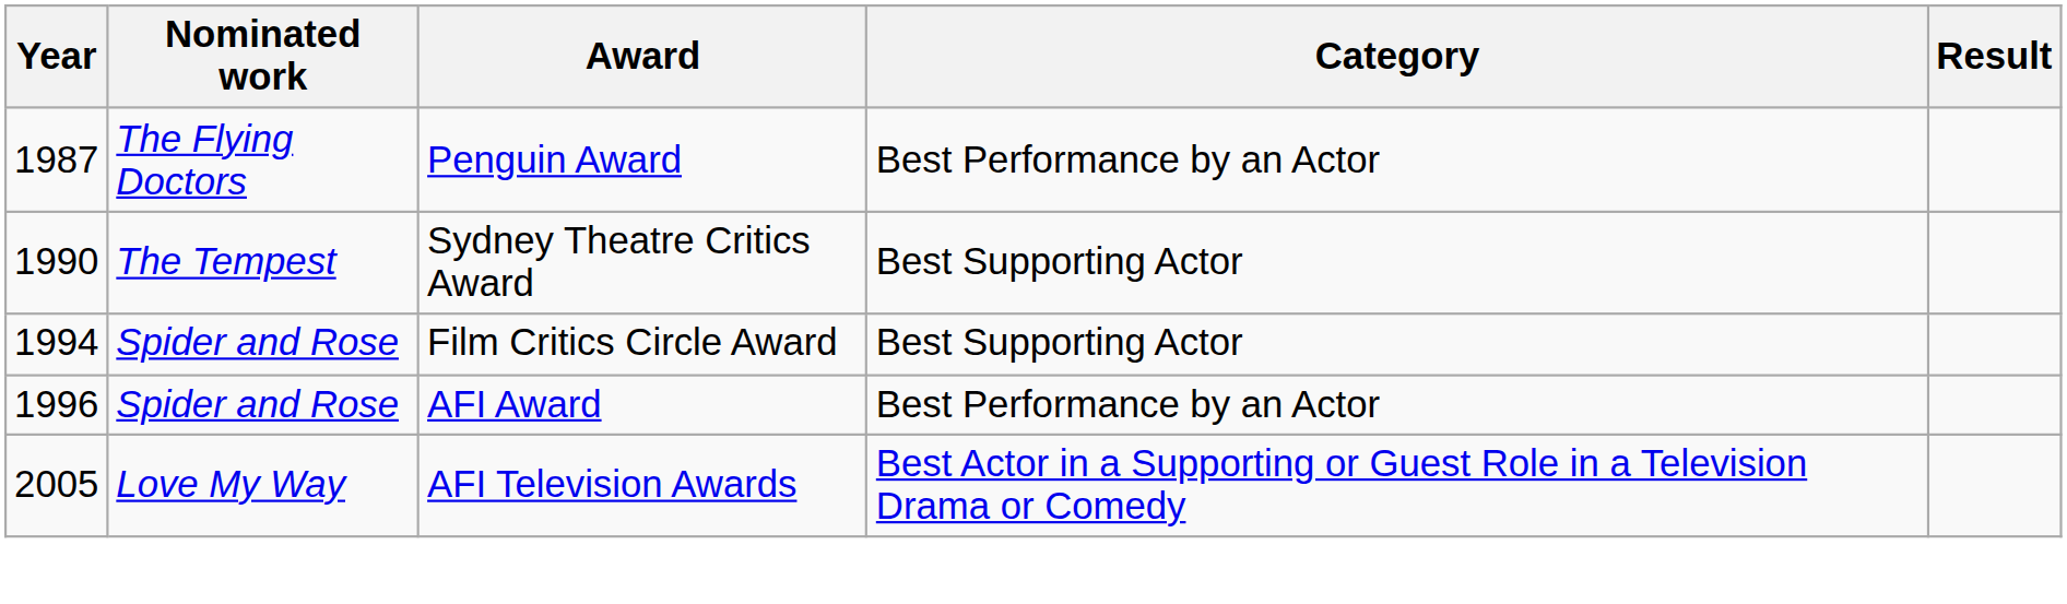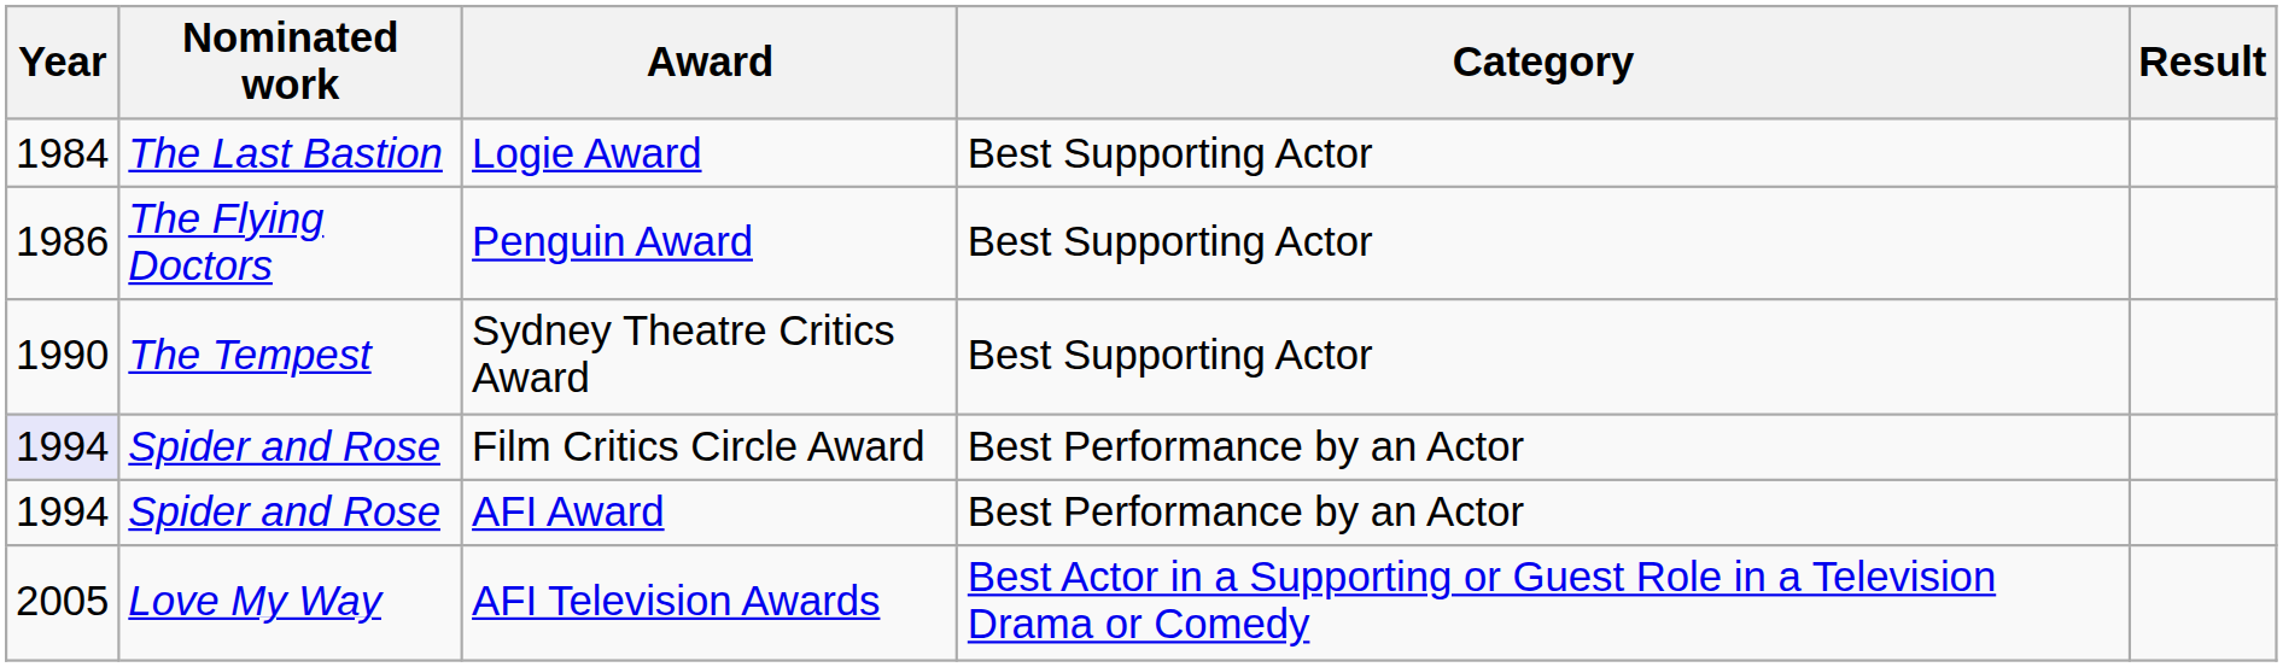 <table class="wikitable sortable">
 <tr>
 <th>Year</th>
 <th>Nominated work</th>
 <th>Award</th>
 <th>Category</th>
 <th>Result</th>
 </tr>
 <tr>
-<td>1987</td>
+<td>1984</td>
+<td><em><a href='#'>The Last Bastion</a></em></td>
+<td><a href='#'>Logie Award</a></td>
+<td>Best Supporting Actor</td>
+<td></td>
+</tr>
+<tr>
+<td>1986</td>
 <td><em><a href='#'>The Flying Doctors</a></em></td>
 <td><a href='#'>Penguin Award</a></td>
-<td>Best Performance by an Actor</td>
+<td>Best Supporting Actor</td>
 <td></td>
 </tr>
 <tr>
 <td>1990</td>
 <td><em><a href='#'>The Tempest</a></em></td>
 <td>Sydney Theatre Critics Award</td>
 <td>Best Supporting Actor</td>
 <td></td>
 </tr>
 <tr>
-<td>1994</td>
+<td style="background: lavender;">1994</td>
 <td><em><a href='#'>Spider and Rose</a></em></td>
 <td>Film Critics Circle Award</td>
-<td>Best Supporting Actor</td>
+<td>Best Performance by an Actor</td>
 <td></td>
 </tr>
 <tr>
-<td>1996</td>
+<td>1994</td>
 <td><em><a href='#'>Spider and Rose</a></em></td>
 <td><a href='#'>AFI Award</a></td>
 <td>Best Performance by an Actor</td>
 <td></td>
 </tr>
 <tr>
 <td>2005</td>
 <td><em><a href='#'>Love My Way</a></em></td>
 <td><a href='#'>AFI Television Awards</a></td>
 <td><a href='#'>Best Actor in a Supporting or Guest Role in a Television Drama or Comedy</a></td>
 <td> </td>
 </tr>
 </table>
